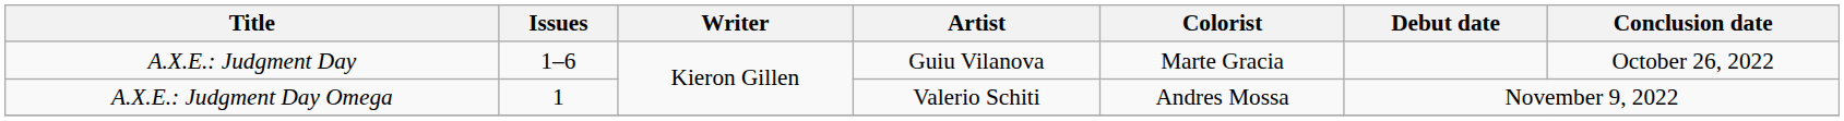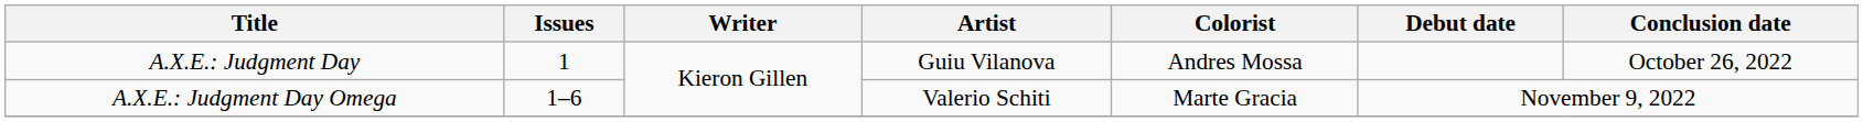 <table class="wikitable" style="text-align:center; width:100%">
 <tr>
 <th scope="col">Title</th>
 <th scope="col">Issues</th>
 <th scope="col">Writer</th>
 <th scope="col">Artist</th>
 <th scope="col">Colorist</th>
 <th scope="col">Debut date</th>
 <th scope="col">Conclusion date</th>
 </tr>
 <tr>
 <td><em>A.X.E.: Judgment Day</em></td>
-<td>1–6</td>
+<td>1</td>
 <td rowspan="2">Kieron Gillen</td>
 <td Guiu Vilanova>Guiu Vilanova</td>
-<td>Marte Gracia</td>
+<td>Andres Mossa</td>
 <td></td>
 <td>October 26, 2022</td>
 </tr>
 <tr>
 <td><em>A.X.E.: Judgment Day Omega</em></td>
-<td>1</td>
+<td>1–6</td>
 <td>Valerio Schiti</td>
-<td>Andres Mossa</td>
+<td>Marte Gracia</td>
 <td colspan="2">November 9, 2022</td>
 </tr>
 <tr>
 </tr>
 </table>
